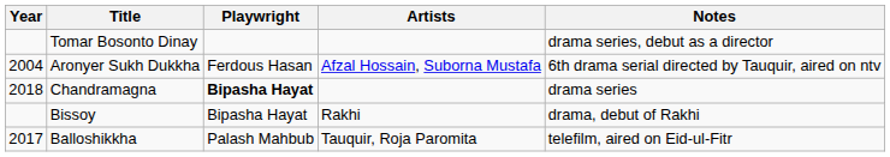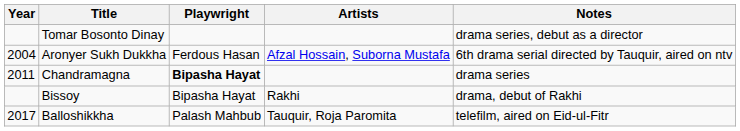 <table class="wikitable">
 <tr>
 <th>Year</th>
 <th>Title</th>
 <th>Playwright</th>
 <th>Artists</th>
 <th>Notes</th>
 </tr>
 <tr>
 <td></td>
 <td>Tomar Bosonto Dinay</td>
 <td></td>
 <td></td>
 <td>drama series, debut as a director</td>
 </tr>
 <tr>
 <td>2004</td>
 <td>Aronyer Sukh Dukkha</td>
 <td>Ferdous Hasan</td>
 <td><a href='#'>Afzal Hossain</a>, <a href='#'>Suborna Mustafa</a></td>
 <td>6th drama serial directed by Tauquir, aired on ntv</td>
 </tr>
 <tr>
-<td>2018</td>
+<td>2011</td>
 <td>Chandramagna</td>
 <td><strong>Bipasha Hayat</strong></td>
 <td></td>
 <td>drama series</td>
 </tr>
 <tr>
 <td></td>
 <td>Bissoy</td>
 <td>Bipasha Hayat</td>
 <td>Rakhi</td>
 <td>drama, debut of Rakhi</td>
 </tr>
 <tr>
 <td>2017</td>
 <td>Balloshikkha</td>
 <td>Palash Mahbub</td>
 <td>Tauquir, Roja Paromita</td>
 <td>telefilm, aired on Eid-ul-Fitr</td>
 </tr>
 </table>
